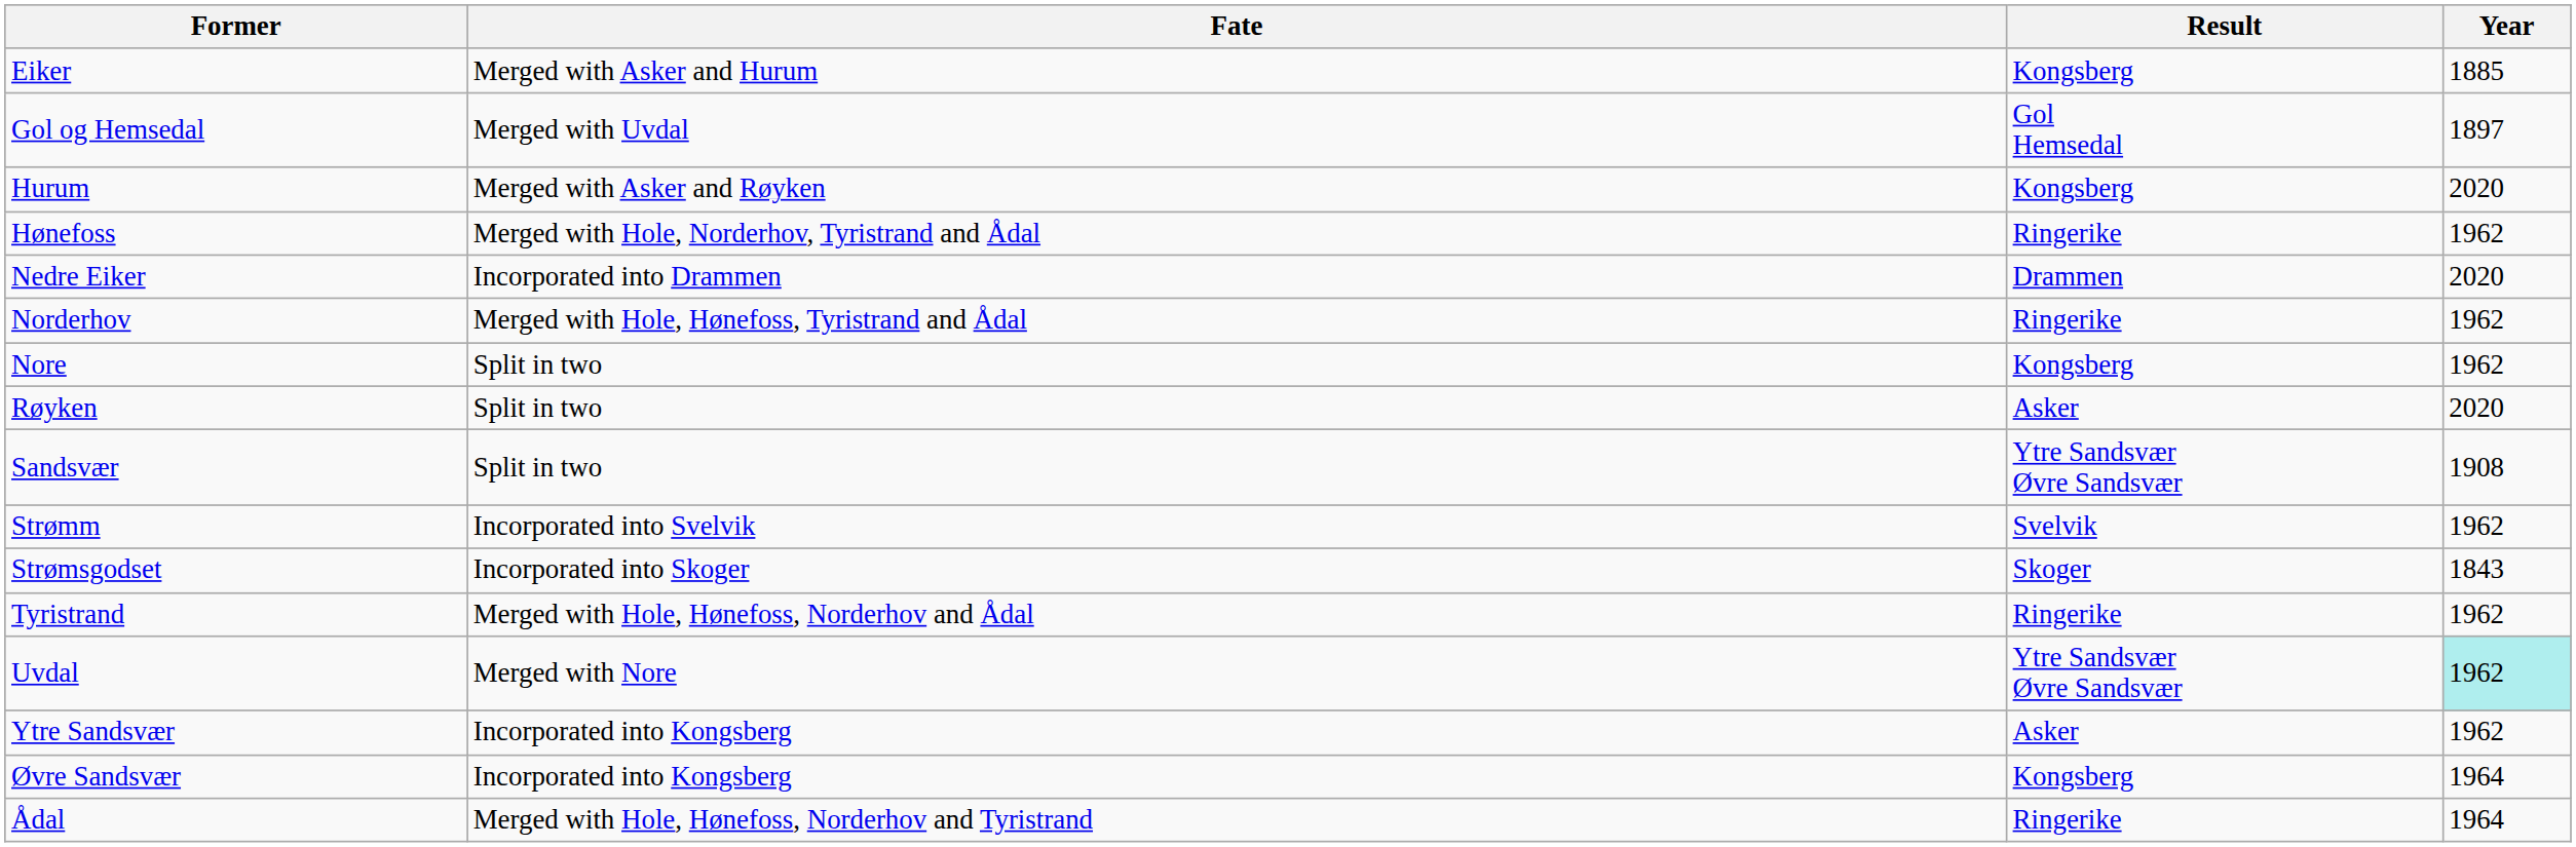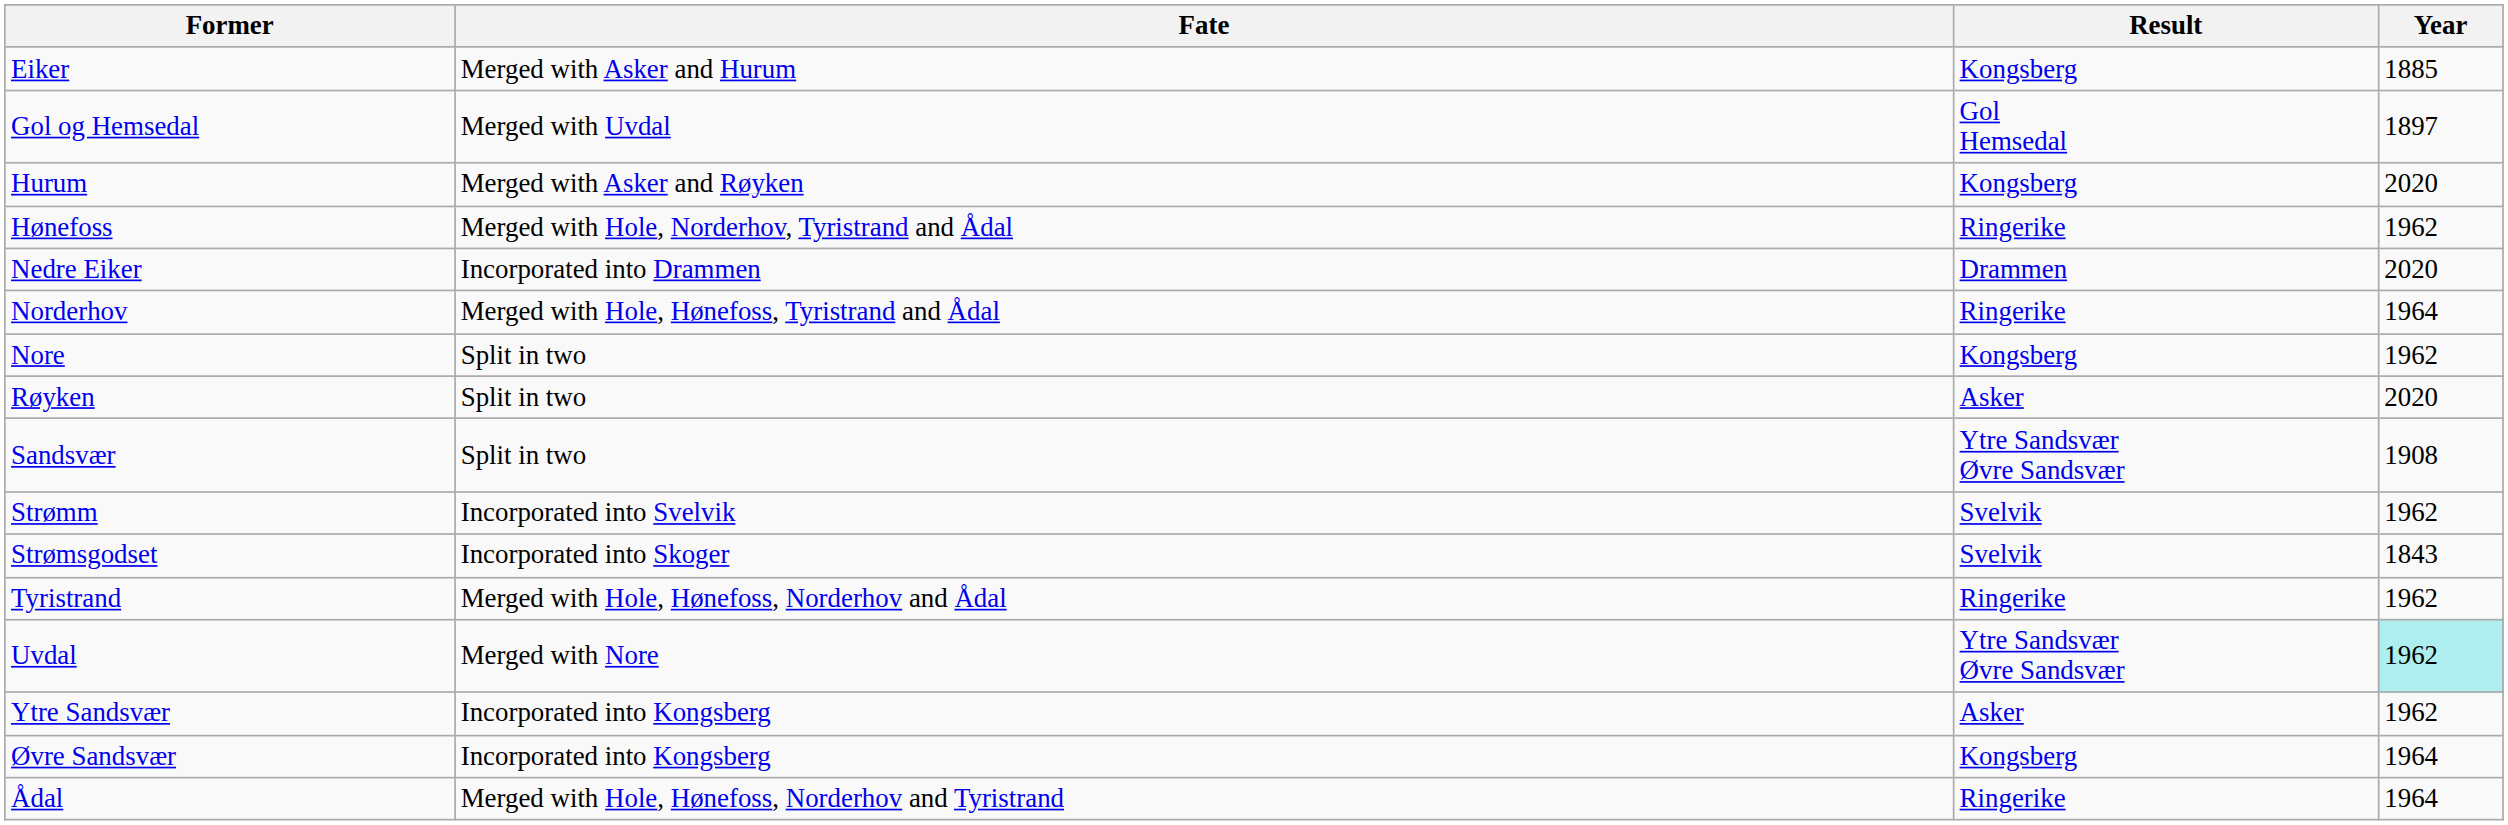 <table class="wikitable sortable" width="75%">
 <tr>
 <th width="18%">Former</th>
 <th width="60%" class="unsortable">Fate</th>
 <th width="17%">Result</th>
 <th width="5%">Year</th>
 </tr>
 <tr>
 <td><a href='#'>Eiker</a></td>
 <td>Merged with <a href='#'>Asker</a> and <a href='#'>Hurum</a></td>
 <td><a href='#'>Kongsberg</a></td>
 <td>1885</td>
 </tr>
 <tr>
 <td><a href='#'>Gol og Hemsedal</a></td>
 <td>Merged with <a href='#'>Uvdal</a></td>
 <td><a href='#'>Gol</a><br><a href='#'>Hemsedal</a></td>
 <td>1897</td>
 </tr>
 <tr>
 <td><a href='#'>Hurum</a></td>
 <td>Merged with <a href='#'>Asker</a> and <a href='#'>Røyken</a></td>
 <td><a href='#'>Kongsberg</a></td>
 <td>2020</td>
 </tr>
 <tr>
 <td><a href='#'>Hønefoss</a></td>
 <td>Merged with <a href='#'>Hole</a>, <a href='#'>Norderhov</a>, <a href='#'>Tyristrand</a> and <a href='#'>Ådal</a></td>
 <td><a href='#'>Ringerike</a></td>
 <td>1962</td>
 </tr>
 <tr>
 <td><a href='#'>Nedre Eiker</a></td>
 <td>Incorporated into <a href='#'>Drammen</a></td>
 <td><a href='#'>Drammen</a></td>
 <td>2020</td>
 </tr>
 <tr>
 <td><a href='#'>Norderhov</a></td>
 <td>Merged with <a href='#'>Hole</a>, <a href='#'>Hønefoss</a>, <a href='#'>Tyristrand</a> and <a href='#'>Ådal</a></td>
 <td><a href='#'>Ringerike</a></td>
-<td>1962</td>
+<td>1964</td>
 </tr>
 <tr>
 <td><a href='#'>Nore</a></td>
 <td>Split in two</td>
 <td><a href='#'>Kongsberg</a></td>
 <td>1962</td>
 </tr>
 <tr>
 <td><a href='#'>Røyken</a></td>
 <td>Split in two</td>
 <td><a href='#'>Asker</a></td>
 <td>2020</td>
 </tr>
 <tr>
 <td><a href='#'>Sandsvær</a></td>
 <td>Split in two</td>
 <td><a href='#'>Ytre Sandsvær</a><br><a href='#'>Øvre Sandsvær</a></td>
 <td>1908</td>
 </tr>
 <tr>
 <td><a href='#'>Strømm</a></td>
 <td>Incorporated into <a href='#'>Svelvik</a></td>
 <td><a href='#'>Svelvik</a></td>
 <td>1962</td>
 </tr>
 <tr>
 <td><a href='#'>Strømsgodset</a></td>
 <td>Incorporated into <a href='#'>Skoger</a></td>
-<td><a href='#'>Skoger</a></td>
+<td><a href='#'>Svelvik</a></td>
 <td>1843</td>
 </tr>
 <tr>
 <td><a href='#'>Tyristrand</a></td>
 <td>Merged with <a href='#'>Hole</a>, <a href='#'>Hønefoss</a>, <a href='#'>Norderhov</a> and <a href='#'>Ådal</a></td>
 <td><a href='#'>Ringerike</a></td>
 <td>1962</td>
 </tr>
 <tr>
 <td><a href='#'>Uvdal</a></td>
 <td>Merged with <a href='#'>Nore</a></td>
 <td><a href='#'>Ytre Sandsvær</a><br><a href='#'>Øvre Sandsvær</a></td>
 <td style="background: paleturquoise;">1962</td>
 </tr>
 <tr>
 <td><a href='#'>Ytre Sandsvær</a></td>
 <td>Incorporated into <a href='#'>Kongsberg</a></td>
 <td><a href='#'>Asker</a></td>
 <td>1962</td>
 </tr>
 <tr>
 <td><a href='#'>Øvre Sandsvær</a></td>
 <td>Incorporated into <a href='#'>Kongsberg</a></td>
 <td><a href='#'>Kongsberg</a></td>
 <td>1964</td>
 </tr>
 <tr>
 <td><a href='#'>Ådal</a></td>
 <td>Merged with <a href='#'>Hole</a>, <a href='#'>Hønefoss</a>, <a href='#'>Norderhov</a> and <a href='#'>Tyristrand</a></td>
 <td><a href='#'>Ringerike</a></td>
 <td>1964</td>
 </tr>
 </table>
